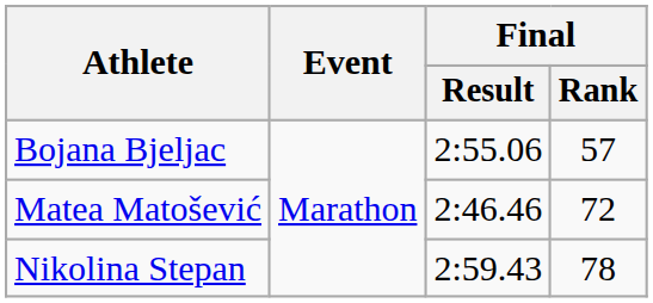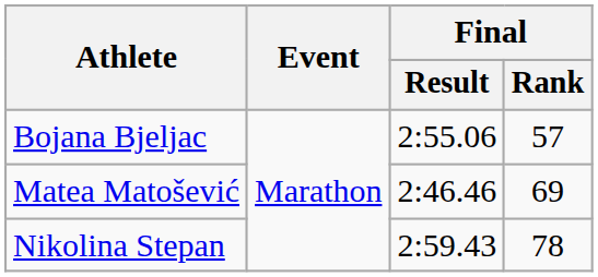 <table class=wikitable style=font-size:90%>
 <tr>
 <th rowspan=2>Athlete</th>
 <th rowspan=2>Event</th>
 <th colspan=2>Final</th>
 </tr>
 <tr style=font-size:95%>
 <th>Result</th>
 <th>Rank</th>
 </tr>
 <tr align=center>
 <td align=left><a href='#'>Bojana Bjeljac</a></td>
 <td align=left rowspan=3><a href='#'>Marathon</a></td>
 <td>2:55.06</td>
 <td>57</td>
 </tr>
 <tr align=center>
 <td align=left><a href='#'>Matea Matošević</a></td>
 <td>2:46.46</td>
-<td>72</td>
+<td>69</td>
 </tr>
 <tr align=center>
 <td align=left><a href='#'>Nikolina Stepan</a></td>
 <td>2:59.43</td>
 <td>78</td>
 </tr>
 </table>
